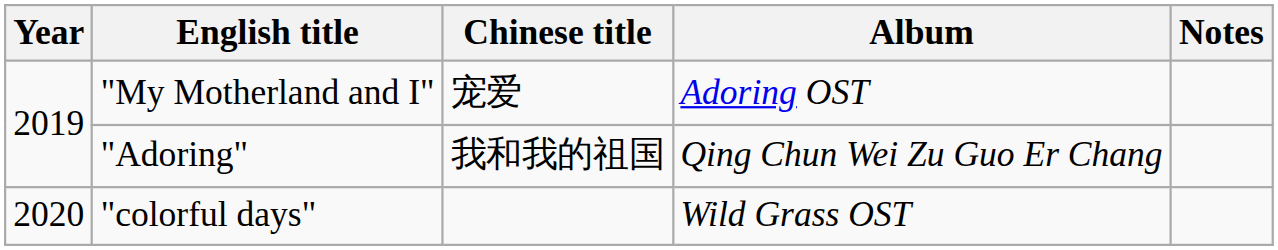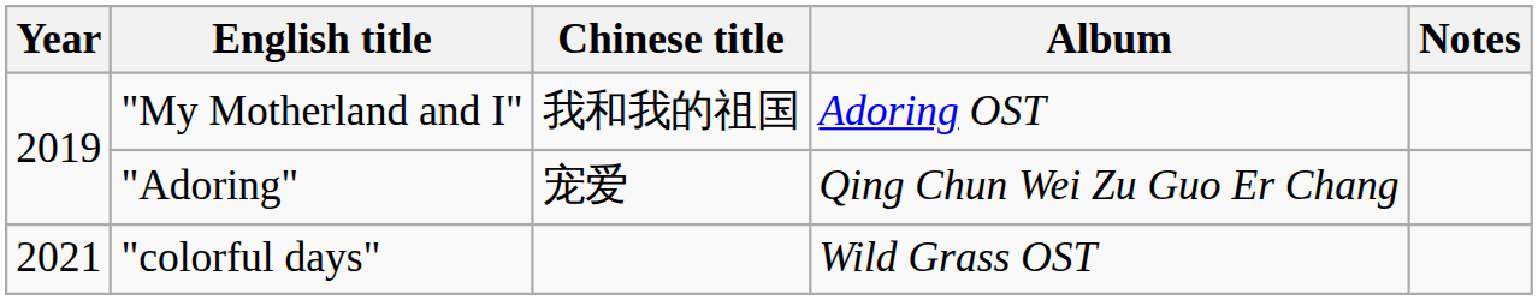 <table class="wikitable">
 <tr>
 <th>Year</th>
 <th>English title</th>
 <th>Chinese title</th>
 <th>Album</th>
 <th>Notes</th>
 </tr>
 <tr>
 <td rowspan=2>2019</td>
 <td>"My Motherland and I"</td>
-<td>宠爱</td>
+<td>我和我的祖国</td>
 <td><em><a href='#'>Adoring</a> OST</em></td>
 <td></td>
 </tr>
 <tr>
 <td>"Adoring"</td>
-<td>我和我的祖国</td>
+<td>宠爱</td>
 <td><em>Qing Chun Wei Zu Guo Er Chang</em></td>
 <td></td>
 </tr>
 <tr>
-<td>2020</td>
+<td>2021</td>
 <td>"colorful days"</td>
 <td></td>
 <td><em>Wild Grass OST</em></td>
 <td></td>
 </tr>
 </table>
